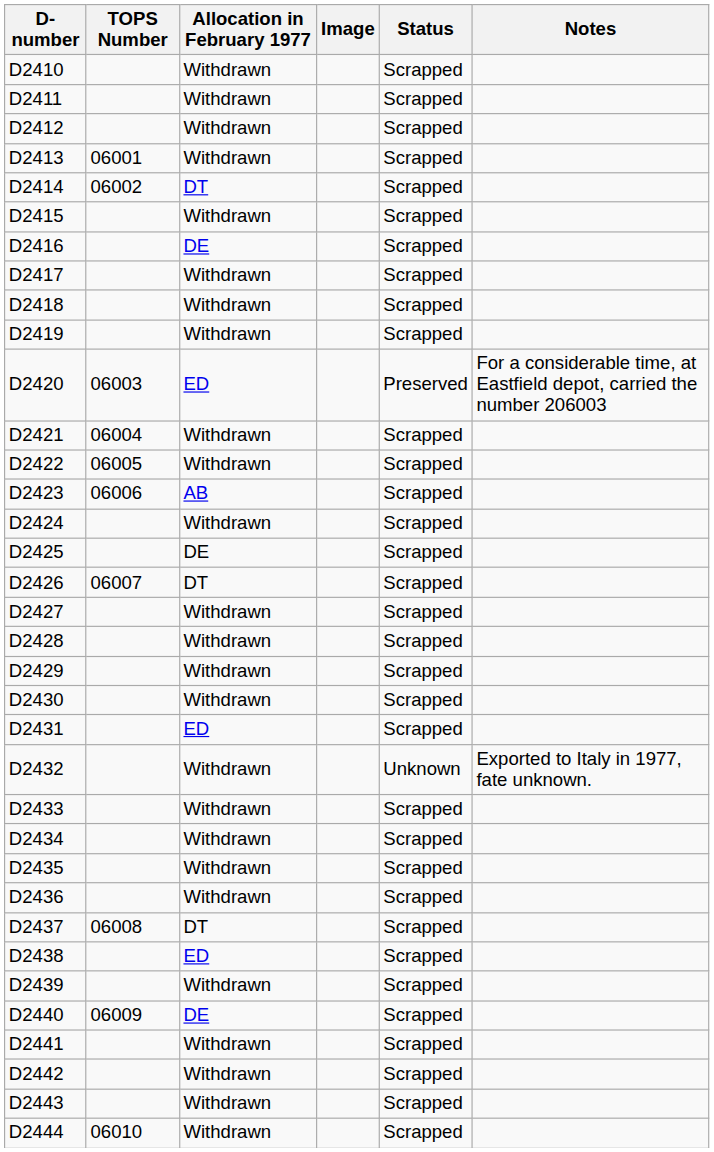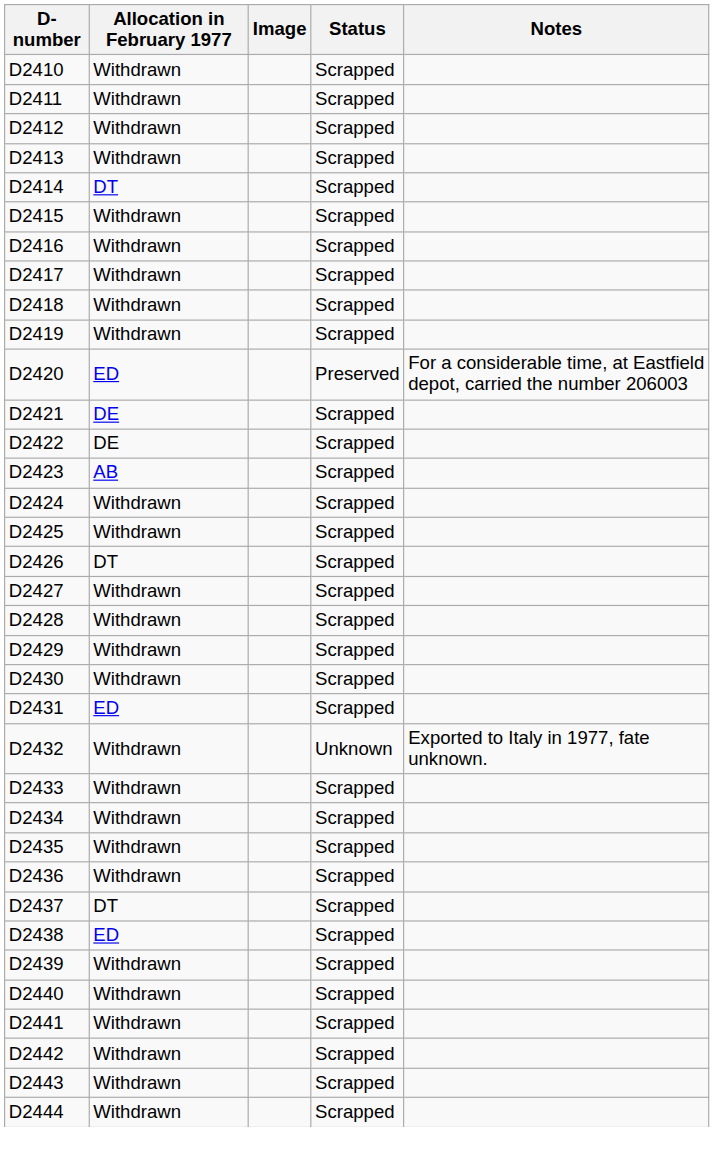 <table class="wikitable">
 <tr>
 <th>D-number</th>
-<th>TOPS Number</th>
 <th>Allocation in February 1977 </th>
 <th>Image</th>
 <th>Status</th>
 <th>Notes</th>
 </tr>
 <tr>
 <td>D2410</td>
-<td></td>
 <td>Withdrawn</td>
 <td></td>
 <td>Scrapped</td>
 <td></td>
 </tr>
 <tr>
 <td>D2411</td>
-<td></td>
 <td>Withdrawn</td>
 <td></td>
 <td>Scrapped</td>
 <td></td>
 </tr>
 <tr>
 <td>D2412</td>
-<td></td>
 <td>Withdrawn</td>
 <td></td>
 <td>Scrapped</td>
 <td></td>
 </tr>
 <tr>
 <td>D2413</td>
-<td>06001</td>
 <td>Withdrawn</td>
 <td></td>
 <td>Scrapped</td>
 <td></td>
 </tr>
 <tr>
 <td>D2414</td>
-<td>06002</td>
 <td><a href='#'>DT</a></td>
 <td></td>
 <td>Scrapped</td>
 <td></td>
 </tr>
 <tr>
 <td>D2415</td>
-<td></td>
 <td>Withdrawn</td>
 <td></td>
 <td>Scrapped</td>
 <td></td>
 </tr>
 <tr>
 <td>D2416</td>
-<td></td>
-<td><a href='#'>DE</a></td>
+<td>Withdrawn</td>
 <td></td>
 <td>Scrapped</td>
 <td></td>
 </tr>
 <tr>
 <td>D2417</td>
-<td></td>
 <td>Withdrawn</td>
 <td></td>
 <td>Scrapped</td>
 <td></td>
 </tr>
 <tr>
 <td>D2418</td>
-<td></td>
 <td>Withdrawn</td>
 <td></td>
 <td>Scrapped</td>
 <td></td>
 </tr>
 <tr>
 <td>D2419</td>
-<td></td>
 <td>Withdrawn</td>
 <td></td>
 <td>Scrapped</td>
 <td></td>
 </tr>
 <tr>
 <td>D2420</td>
-<td>06003</td>
 <td><a href='#'>ED</a></td>
 <td></td>
 <td>Preserved</td>
 <td>For a considerable time, at Eastfield depot, carried the number 206003</td>
 </tr>
 <tr>
 <td>D2421</td>
-<td>06004</td>
-<td>Withdrawn</td>
+<td><a href='#'>DE</a></td>
 <td></td>
 <td>Scrapped</td>
 <td></td>
 </tr>
 <tr>
 <td>D2422</td>
-<td>06005</td>
-<td>Withdrawn</td>
+<td>DE</td>
 <td></td>
 <td>Scrapped</td>
 <td></td>
 </tr>
 <tr>
 <td>D2423</td>
-<td>06006</td>
 <td><a href='#'>AB</a></td>
 <td></td>
 <td>Scrapped</td>
 <td></td>
 </tr>
 <tr>
 <td>D2424</td>
-<td></td>
 <td>Withdrawn</td>
 <td></td>
 <td>Scrapped</td>
 <td></td>
 </tr>
 <tr>
 <td>D2425</td>
-<td></td>
-<td>DE</td>
+<td>Withdrawn</td>
 <td></td>
 <td>Scrapped</td>
 <td></td>
 </tr>
 <tr>
 <td>D2426</td>
-<td>06007</td>
 <td>DT</td>
 <td></td>
 <td>Scrapped</td>
 <td></td>
 </tr>
 <tr>
 <td>D2427</td>
-<td></td>
 <td>Withdrawn</td>
 <td></td>
 <td>Scrapped</td>
 <td></td>
 </tr>
 <tr>
 <td>D2428</td>
-<td></td>
 <td>Withdrawn</td>
 <td></td>
 <td>Scrapped</td>
 <td></td>
 </tr>
 <tr>
 <td>D2429</td>
-<td></td>
 <td>Withdrawn</td>
 <td></td>
 <td>Scrapped</td>
 <td></td>
 </tr>
 <tr>
 <td>D2430</td>
-<td></td>
 <td>Withdrawn</td>
 <td></td>
 <td>Scrapped</td>
 <td></td>
 </tr>
 <tr>
 <td>D2431</td>
-<td></td>
 <td><a href='#'>ED</a></td>
 <td></td>
 <td>Scrapped</td>
 <td></td>
 </tr>
 <tr>
 <td>D2432</td>
-<td></td>
 <td>Withdrawn</td>
 <td></td>
 <td>Unknown</td>
 <td>Exported to Italy in 1977, fate unknown.</td>
 </tr>
 <tr>
 <td>D2433</td>
-<td></td>
 <td>Withdrawn</td>
 <td></td>
 <td>Scrapped</td>
 <td></td>
 </tr>
 <tr>
 <td>D2434</td>
-<td></td>
 <td>Withdrawn</td>
 <td></td>
 <td>Scrapped</td>
 <td></td>
 </tr>
 <tr>
 <td>D2435</td>
-<td></td>
 <td>Withdrawn</td>
 <td></td>
 <td>Scrapped</td>
 <td></td>
 </tr>
 <tr>
 <td>D2436</td>
-<td></td>
 <td>Withdrawn</td>
 <td></td>
 <td>Scrapped</td>
 <td></td>
 </tr>
 <tr>
 <td>D2437</td>
-<td>06008</td>
 <td>DT</td>
 <td></td>
 <td>Scrapped</td>
 <td></td>
 </tr>
 <tr>
 <td>D2438</td>
-<td></td>
 <td><a href='#'>ED</a></td>
 <td></td>
 <td>Scrapped</td>
 <td></td>
 </tr>
 <tr>
 <td>D2439</td>
-<td></td>
 <td>Withdrawn</td>
 <td></td>
 <td>Scrapped</td>
 <td></td>
 </tr>
 <tr>
 <td>D2440</td>
-<td>06009</td>
-<td><a href='#'>DE</a></td>
+<td>Withdrawn</td>
 <td></td>
 <td>Scrapped</td>
 <td></td>
 </tr>
 <tr>
 <td>D2441</td>
-<td></td>
 <td>Withdrawn</td>
 <td></td>
 <td>Scrapped</td>
 <td></td>
 </tr>
 <tr>
 <td>D2442</td>
-<td></td>
 <td>Withdrawn</td>
 <td></td>
 <td>Scrapped</td>
 <td></td>
 </tr>
 <tr>
 <td>D2443</td>
-<td></td>
 <td>Withdrawn</td>
 <td></td>
 <td>Scrapped</td>
 <td></td>
 </tr>
 <tr>
 <td>D2444</td>
-<td>06010</td>
 <td>Withdrawn</td>
 <td></td>
 <td>Scrapped</td>
 <td></td>
 </tr>
 </table>
